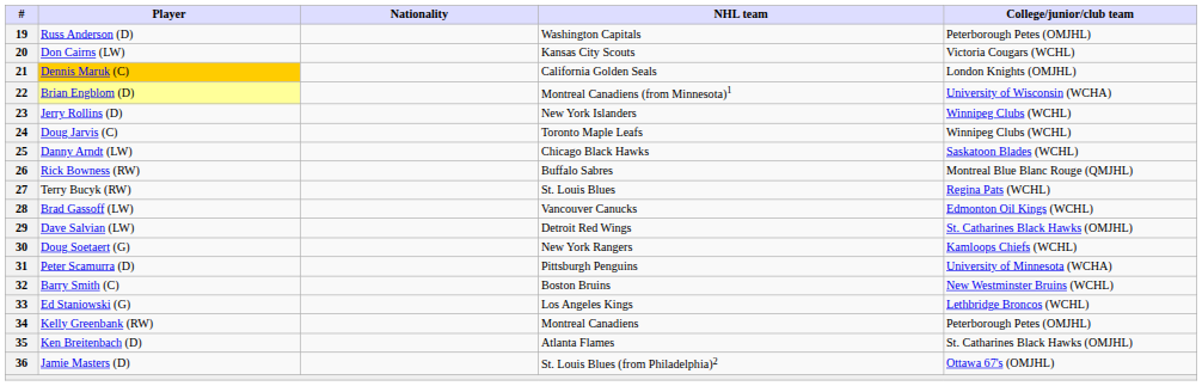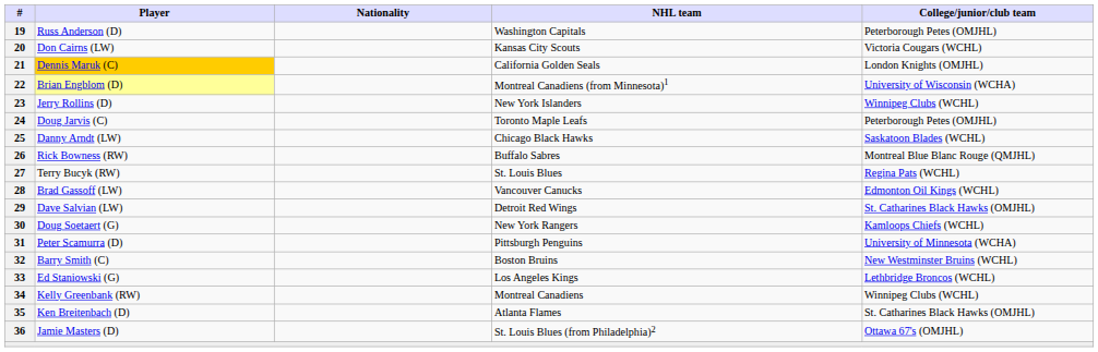 <table class="wikitable" style="width: 100%">
 <tr>
 <th style="background:#ddf; width:2.75%;">#</th>
 <th style="background:#ddf; width:22.0%;">Player</th>
 <th style="background:#ddf; width:20.0%;">Nationality</th>
 <th style="background:#ddf; width:34.0%;">NHL team</th>
 <th style="background:#ddf; width:100.0%;">College/junior/club team</th>
 </tr>
 <tr>
 <th>19</th>
 <td><a href='#'>Russ Anderson</a> (D)</td>
 <td></td>
 <td>Washington Capitals</td>
 <td>Peterborough Petes (OMJHL)</td>
 </tr>
 <tr>
 <th>20</th>
 <td><a href='#'>Don Cairns</a> (LW)</td>
 <td></td>
 <td>Kansas City Scouts</td>
 <td>Victoria Cougars (WCHL)</td>
 </tr>
 <tr>
 <th>21</th>
 <td bgcolor="#FFCC00"><a href='#'>Dennis Maruk</a> (C)</td>
 <td></td>
 <td>California Golden Seals</td>
 <td>London Knights (OMJHL)</td>
 </tr>
 <tr>
 <th>22</th>
 <td bgcolor="#FFFF99"><a href='#'>Brian Engblom</a> (D)</td>
 <td></td>
 <td>Montreal Canadiens (from Minnesota)<sup>1</sup></td>
 <td><a href='#'>University of Wisconsin</a> (WCHA)</td>
 </tr>
 <tr>
 <th>23</th>
 <td><a href='#'>Jerry Rollins</a> (D)</td>
 <td></td>
 <td>New York Islanders</td>
 <td><a href='#'>Winnipeg Clubs</a> (WCHL)</td>
 </tr>
 <tr>
 <th>24</th>
 <td><a href='#'>Doug Jarvis</a> (C)</td>
 <td></td>
 <td>Toronto Maple Leafs</td>
-<td>Winnipeg Clubs (WCHL)</td>
+<td>Peterborough Petes (OMJHL)</td>
 </tr>
 <tr>
 <th>25</th>
 <td><a href='#'>Danny Arndt</a> (LW)</td>
 <td></td>
 <td>Chicago Black Hawks</td>
 <td><a href='#'>Saskatoon Blades</a> (WCHL)</td>
 </tr>
 <tr>
 <th>26</th>
 <td><a href='#'>Rick Bowness</a> (RW)</td>
 <td></td>
 <td>Buffalo Sabres</td>
 <td>Montreal Blue Blanc Rouge (QMJHL)</td>
 </tr>
 <tr>
 <th>27</th>
 <td>Terry Bucyk (RW)</td>
 <td></td>
 <td>St. Louis Blues</td>
 <td><a href='#'>Regina Pats</a> (WCHL)</td>
 </tr>
 <tr>
 <th>28</th>
 <td><a href='#'>Brad Gassoff</a> (LW)</td>
 <td></td>
 <td>Vancouver Canucks</td>
 <td><a href='#'>Edmonton Oil Kings</a> (WCHL)</td>
 </tr>
 <tr>
 <th>29</th>
 <td><a href='#'>Dave Salvian</a> (LW)</td>
 <td></td>
 <td>Detroit Red Wings</td>
 <td><a href='#'>St. Catharines Black Hawks</a> (OMJHL)</td>
 </tr>
 <tr>
 <th>30</th>
 <td><a href='#'>Doug Soetaert</a> (G)</td>
 <td></td>
 <td>New York Rangers</td>
 <td><a href='#'>Kamloops Chiefs</a> (WCHL)</td>
 </tr>
 <tr>
 <th>31</th>
 <td><a href='#'>Peter Scamurra</a> (D)</td>
 <td></td>
 <td>Pittsburgh Penguins</td>
 <td><a href='#'>University of Minnesota</a> (WCHA)</td>
 </tr>
 <tr>
 <th>32</th>
 <td><a href='#'>Barry Smith</a> (C)</td>
 <td></td>
 <td>Boston Bruins</td>
 <td><a href='#'>New Westminster Bruins</a> (WCHL)</td>
 </tr>
 <tr>
 <th>33</th>
 <td><a href='#'>Ed Staniowski</a> (G)</td>
 <td></td>
 <td>Los Angeles Kings</td>
 <td><a href='#'>Lethbridge Broncos</a> (WCHL)</td>
 </tr>
 <tr>
 <th>34</th>
 <td><a href='#'>Kelly Greenbank</a> (RW)</td>
 <td></td>
 <td>Montreal Canadiens</td>
-<td>Peterborough Petes (OMJHL)</td>
+<td>Winnipeg Clubs (WCHL)</td>
 </tr>
 <tr>
 <th>35</th>
 <td><a href='#'>Ken Breitenbach</a> (D)</td>
 <td></td>
 <td>Atlanta Flames</td>
 <td>St. Catharines Black Hawks (OMJHL)</td>
 </tr>
 <tr>
 <th>36</th>
 <td><a href='#'>Jamie Masters</a> (D)</td>
 <td></td>
 <td>St. Louis Blues (from Philadelphia)<sup>2</sup></td>
 <td><a href='#'>Ottawa 67's</a> (OMJHL)</td>
 </tr>
 <tr>
 <td align=center colspan="6" bgcolor="#efefef"></td>
 </tr>
 </table>
